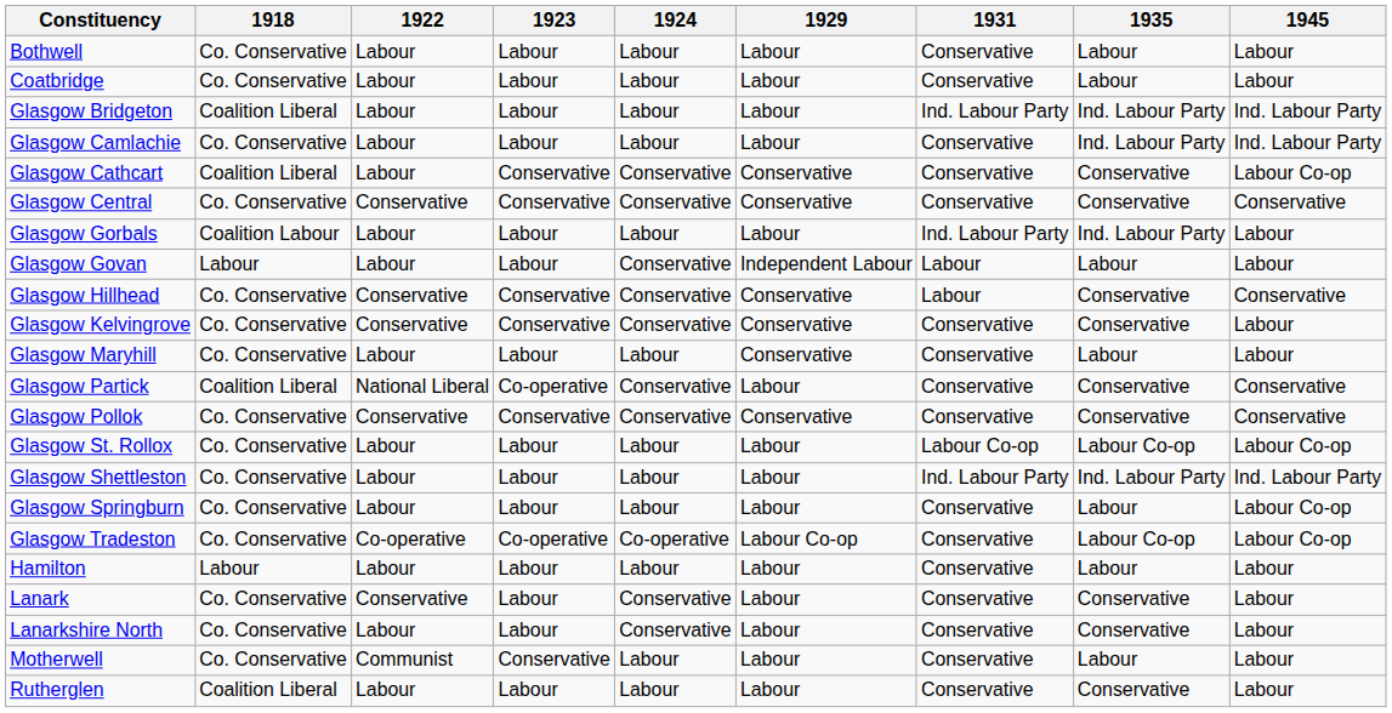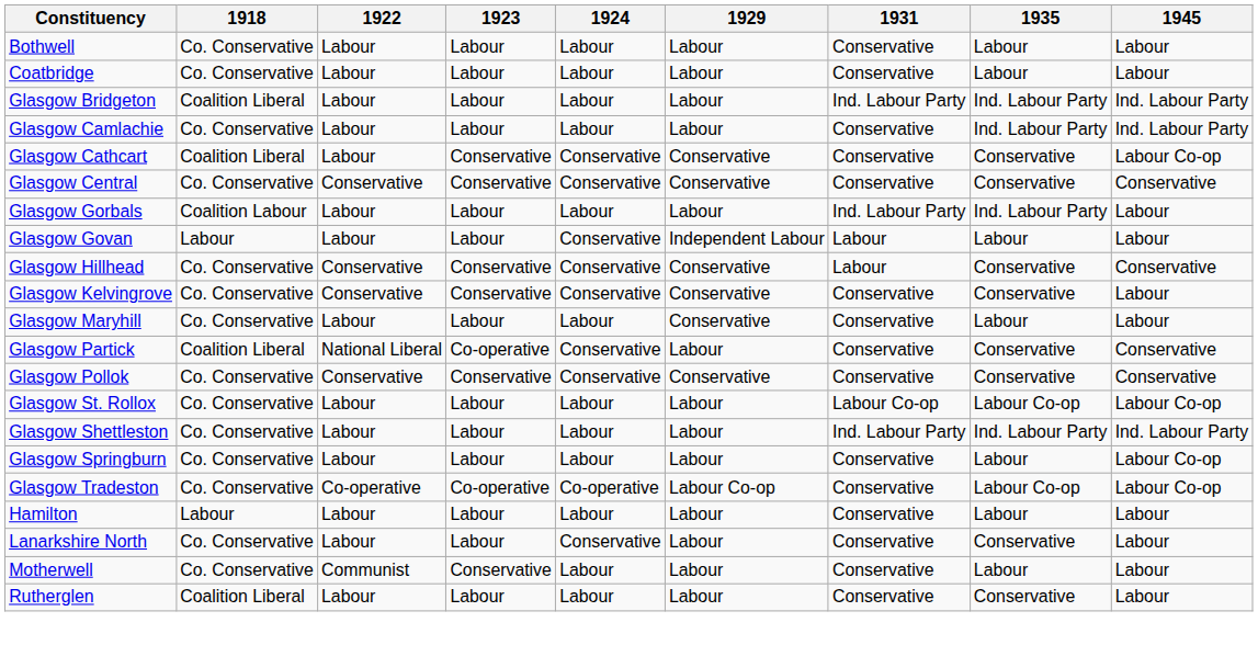 <table class="wikitable sortable">
 <tr>
 <th>Constituency</th>
 <th>1918</th>
 <th>1922</th>
 <th>1923</th>
 <th>1924</th>
 <th>1929</th>
 <th>1931</th>
 <th>1935</th>
 <th>1945</th>
 </tr>
 <tr>
 <td><a href='#'>Bothwell</a></td>
 <td bgcolor=>Co. Conservative</td>
 <td bgcolor=>Labour</td>
 <td bgcolor=>Labour</td>
 <td bgcolor=>Labour</td>
 <td bgcolor=>Labour</td>
 <td bgcolor=>Conservative</td>
 <td bgcolor=>Labour</td>
 <td bgcolor=>Labour</td>
 </tr>
 <tr>
 <td><a href='#'>Coatbridge</a></td>
 <td bgcolor=>Co. Conservative</td>
 <td bgcolor=>Labour</td>
 <td bgcolor=>Labour</td>
 <td bgcolor=>Labour</td>
 <td bgcolor=>Labour</td>
 <td bgcolor=>Conservative</td>
 <td bgcolor=>Labour</td>
 <td bgcolor=>Labour</td>
 </tr>
 <tr>
 <td><a href='#'>Glasgow Bridgeton</a></td>
 <td bgcolor=>Coalition Liberal</td>
 <td bgcolor=>Labour</td>
 <td bgcolor=>Labour</td>
 <td bgcolor=>Labour</td>
 <td bgcolor=>Labour</td>
 <td bgcolor=>Ind. Labour Party</td>
 <td bgcolor=>Ind. Labour Party</td>
 <td bgcolor=>Ind. Labour Party</td>
 </tr>
 <tr>
 <td><a href='#'>Glasgow Camlachie</a></td>
 <td bgcolor=>Co. Conservative</td>
 <td bgcolor=>Labour</td>
 <td bgcolor=>Labour</td>
 <td bgcolor=>Labour</td>
 <td bgcolor=>Labour</td>
 <td bgcolor=>Conservative</td>
 <td bgcolor=>Ind. Labour Party</td>
 <td bgcolor=>Ind. Labour Party</td>
 </tr>
 <tr>
 <td><a href='#'>Glasgow Cathcart</a></td>
 <td bgcolor=>Coalition Liberal</td>
 <td bgcolor=>Labour</td>
 <td bgcolor=>Conservative</td>
 <td bgcolor=>Conservative</td>
 <td bgcolor=>Conservative</td>
 <td bgcolor=>Conservative</td>
 <td bgcolor=>Conservative</td>
 <td bgcolor=>Labour Co-op</td>
 </tr>
 <tr>
 <td><a href='#'>Glasgow Central</a></td>
 <td bgcolor=>Co. Conservative</td>
 <td bgcolor=>Conservative</td>
 <td bgcolor=>Conservative</td>
 <td bgcolor=>Conservative</td>
 <td bgcolor=>Conservative</td>
 <td bgcolor=>Conservative</td>
 <td bgcolor=>Conservative</td>
 <td bgcolor=>Conservative</td>
 </tr>
 <tr>
 <td><a href='#'>Glasgow Gorbals</a></td>
 <td bgcolor=>Coalition Labour</td>
 <td bgcolor=>Labour</td>
 <td bgcolor=>Labour</td>
 <td bgcolor=>Labour</td>
 <td bgcolor=>Labour</td>
 <td bgcolor=>Ind. Labour Party</td>
 <td bgcolor=>Ind. Labour Party</td>
 <td bgcolor=>Labour</td>
 </tr>
 <tr>
 <td><a href='#'>Glasgow Govan</a></td>
 <td bgcolor=>Labour</td>
 <td bgcolor=>Labour</td>
 <td bgcolor=>Labour</td>
 <td bgcolor=>Conservative</td>
 <td bgcolor=>Independent Labour</td>
 <td bgcolor=>Labour</td>
 <td bgcolor=>Labour</td>
 <td bgcolor=>Labour</td>
 </tr>
 <tr>
 <td><a href='#'>Glasgow Hillhead</a></td>
 <td bgcolor=>Co. Conservative</td>
 <td bgcolor=>Conservative</td>
 <td bgcolor=>Conservative</td>
 <td bgcolor=>Conservative</td>
 <td bgcolor=>Conservative</td>
 <td bgcolor=>Labour</td>
 <td bgcolor=>Conservative</td>
 <td bgcolor=>Conservative</td>
 </tr>
 <tr>
 <td><a href='#'>Glasgow Kelvingrove</a></td>
 <td bgcolor=>Co. Conservative</td>
 <td bgcolor=>Conservative</td>
 <td bgcolor=>Conservative</td>
 <td bgcolor=>Conservative</td>
 <td bgcolor=>Conservative</td>
 <td bgcolor=>Conservative</td>
 <td bgcolor=>Conservative</td>
 <td bgcolor=>Labour</td>
 </tr>
 <tr>
 <td><a href='#'>Glasgow Maryhill</a></td>
 <td bgcolor=>Co. Conservative</td>
 <td bgcolor=>Labour</td>
 <td bgcolor=>Labour</td>
 <td bgcolor=>Labour</td>
 <td bgcolor=>Conservative</td>
 <td bgcolor=>Conservative</td>
 <td bgcolor=>Labour</td>
 <td bgcolor=>Labour</td>
 </tr>
 <tr>
 <td><a href='#'>Glasgow Partick</a></td>
 <td bgcolor=>Coalition Liberal</td>
 <td bgcolor=>National Liberal</td>
 <td bgcolor=>Co-operative</td>
 <td bgcolor=>Conservative</td>
 <td bgcolor=>Labour</td>
 <td bgcolor=>Conservative</td>
 <td bgcolor=>Conservative</td>
 <td bgcolor=>Conservative</td>
 </tr>
 <tr>
 <td><a href='#'>Glasgow Pollok</a></td>
 <td bgcolor=>Co. Conservative</td>
 <td bgcolor=>Conservative</td>
 <td bgcolor=>Conservative</td>
 <td bgcolor=>Conservative</td>
 <td bgcolor=>Conservative</td>
 <td bgcolor=>Conservative</td>
 <td bgcolor=>Conservative</td>
 <td bgcolor=>Conservative</td>
 </tr>
 <tr>
 <td><a href='#'>Glasgow St. Rollox</a></td>
 <td bgcolor=>Co. Conservative</td>
 <td bgcolor=>Labour</td>
 <td bgcolor=>Labour</td>
 <td bgcolor=>Labour</td>
 <td bgcolor=>Labour</td>
 <td bgcolor=>Labour Co-op</td>
 <td bgcolor=>Labour Co-op</td>
 <td bgcolor=>Labour Co-op</td>
 </tr>
 <tr>
 <td><a href='#'>Glasgow Shettleston</a></td>
 <td bgcolor=>Co. Conservative</td>
 <td bgcolor=>Labour</td>
 <td bgcolor=>Labour</td>
 <td bgcolor=>Labour</td>
 <td bgcolor=>Labour</td>
 <td bgcolor=>Ind. Labour Party</td>
 <td bgcolor=>Ind. Labour Party</td>
 <td bgcolor=>Ind. Labour Party</td>
 </tr>
 <tr>
 <td><a href='#'>Glasgow Springburn</a></td>
 <td bgcolor=>Co. Conservative</td>
 <td bgcolor=>Labour</td>
 <td bgcolor=>Labour</td>
 <td bgcolor=>Labour</td>
 <td bgcolor=>Labour</td>
 <td bgcolor=>Conservative</td>
 <td bgcolor=>Labour</td>
 <td bgcolor=>Labour Co-op</td>
 </tr>
 <tr>
 <td><a href='#'>Glasgow Tradeston</a></td>
 <td bgcolor=>Co. Conservative</td>
 <td bgcolor=>Co-operative</td>
 <td bgcolor=>Co-operative</td>
 <td bgcolor=>Co-operative</td>
 <td bgcolor=>Labour Co-op</td>
 <td bgcolor=>Conservative</td>
 <td bgcolor=>Labour Co-op</td>
 <td bgcolor=>Labour Co-op</td>
 </tr>
 <tr>
 <td><a href='#'>Hamilton</a></td>
 <td bgcolor=>Labour</td>
 <td bgcolor=>Labour</td>
 <td bgcolor=>Labour</td>
 <td bgcolor=>Labour</td>
 <td bgcolor=>Labour</td>
 <td bgcolor=>Conservative</td>
 <td bgcolor=>Labour</td>
 <td bgcolor=>Labour</td>
 </tr>
 <tr>
-<td><a href='#'>Lanark</a></td>
-<td bgcolor=>Co. Conservative</td>
-<td bgcolor=>Conservative</td>
-<td bgcolor=>Labour</td>
-<td bgcolor=>Conservative</td>
-<td bgcolor=>Labour</td>
-<td bgcolor=>Conservative</td>
-<td bgcolor=>Conservative</td>
-<td bgcolor=>Labour</td>
-</tr>
-<tr>
 <td><a href='#'>Lanarkshire North</a></td>
 <td bgcolor=>Co. Conservative</td>
 <td bgcolor=>Labour</td>
 <td bgcolor=>Labour</td>
 <td bgcolor=>Conservative</td>
 <td bgcolor=>Labour</td>
 <td bgcolor=>Conservative</td>
 <td bgcolor=>Conservative</td>
 <td bgcolor=>Labour</td>
 </tr>
 <tr>
 <td><a href='#'>Motherwell</a></td>
 <td bgcolor=>Co. Conservative</td>
 <td bgcolor=>Communist</td>
 <td bgcolor=>Conservative</td>
 <td bgcolor=>Labour</td>
 <td bgcolor=>Labour</td>
 <td bgcolor=>Conservative</td>
 <td bgcolor=>Labour</td>
 <td bgcolor=>Labour</td>
 </tr>
 <tr>
 <td><a href='#'>Rutherglen</a></td>
 <td bgcolor=>Coalition Liberal</td>
 <td bgcolor=>Labour</td>
 <td bgcolor=>Labour</td>
 <td bgcolor=>Labour</td>
 <td bgcolor=>Labour</td>
 <td bgcolor=>Conservative</td>
 <td bgcolor=>Conservative</td>
 <td bgcolor=>Labour</td>
 </tr>
 </table>
